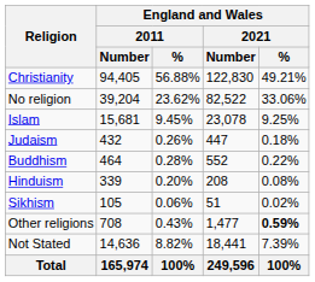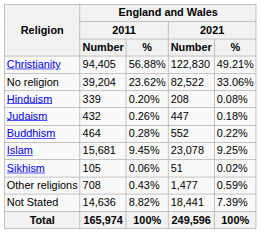 <table class="sortable wikitable">
 <tr>
 <th rowspan="3">Religion</th>
 <th colspan="4">England and Wales</th>
 </tr>
 <tr>
 <th colspan="2">2011</th>
 <th colspan="2">2021</th>
 </tr>
 <tr>
 <th>Number</th>
 <th>%</th>
 <th>Number</th>
 <th>%</th>
 </tr>
 <tr>
 <td> <a href='#'>Christianity</a></td>
 <td>94,405</td>
 <td>56.88%</td>
 <td>122,830</td>
 <td>49.21%</td>
 </tr>
 <tr>
 <td>No religion</td>
 <td>39,204</td>
 <td>23.62%</td>
 <td>82,522</td>
 <td>33.06%</td>
 </tr>
 <tr>
-<td> <a href='#'>Islam</a></td>
-<td>15,681</td>
-<td>9.45%</td>
-<td>23,078</td>
-<td>9.25%</td>
+<td> <a href='#'>Hinduism</a></td>
+<td>339</td>
+<td>0.20%</td>
+<td>208</td>
+<td>0.08%</td>
 </tr>
 <tr>
 <td> <a href='#'>Judaism</a></td>
 <td>432</td>
 <td>0.26%</td>
 <td>447</td>
 <td>0.18%</td>
 </tr>
 <tr>
 <td> <a href='#'>Buddhism</a></td>
 <td>464</td>
 <td>0.28%</td>
 <td>552</td>
 <td>0.22%</td>
 </tr>
 <tr>
-<td> <a href='#'>Hinduism</a></td>
-<td>339</td>
-<td>0.20%</td>
-<td>208</td>
-<td>0.08%</td>
+<td> <a href='#'>Islam</a></td>
+<td>15,681</td>
+<td>9.45%</td>
+<td>23,078</td>
+<td>9.25%</td>
 </tr>
 <tr>
 <td> <a href='#'>Sikhism</a></td>
 <td>105</td>
 <td>0.06%</td>
 <td>51</td>
 <td>0.02%</td>
 </tr>
 <tr>
 <td>Other religions</td>
 <td>708</td>
 <td>0.43%</td>
 <td>1,477</td>
-<td><strong>0.59%</strong></td>
+<td>0.59%</td>
 </tr>
 <tr>
 <td>Not Stated</td>
 <td>14,636</td>
 <td>8.82%</td>
 <td>18,441</td>
 <td>7.39%</td>
 </tr>
 <tr>
 <th>Total</th>
 <th>165,974</th>
 <th>100%</th>
 <th>249,596</th>
 <th>100%</th>
 </tr>
 </table>
